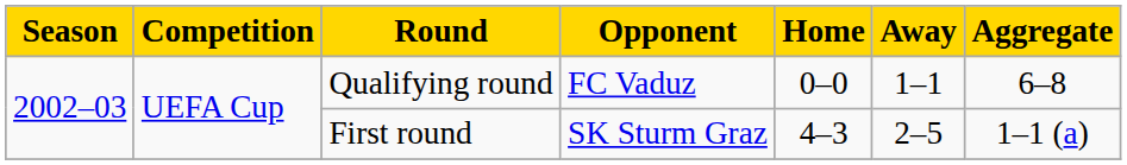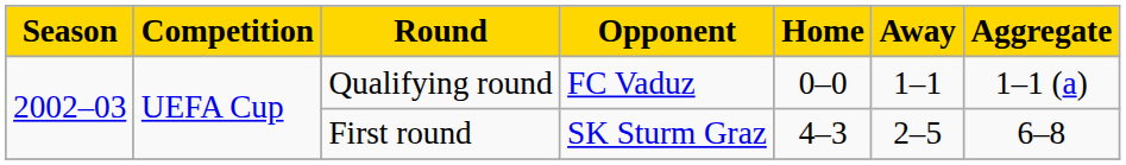 <table class="wikitable">
 <tr>
 <th style="background:gold; color:black;" scope="col">Season</th>
 <th style="background:gold; color:black;" scope="col">Competition</th>
 <th style="background:gold; color:black;" scope="col">Round</th>
 <th style="background:gold; color:black;" scope="col">Opponent</th>
 <th style="background:gold; color:black;" scope="col">Home</th>
 <th style="background:gold; color:black;" scope="col">Away</th>
 <th style="background:gold; color:black;" scope="col">Aggregate</th>
 </tr>
 <tr>
 <td rowspan=2><a href='#'>2002–03</a></td>
 <td rowspan=2><a href='#'>UEFA Cup</a></td>
 <td>Qualifying round</td>
 <td> <a href='#'>FC Vaduz</a></td>
 <td align="center">0–0</td>
 <td align="center">1–1</td>
-<td align="center">6–8</td>
+<td align="center">1–1 (<a href='#'>a</a>)</td>
 </tr>
 <tr>
 <td>First round</td>
 <td> <a href='#'>SK Sturm Graz</a></td>
 <td align="center">4–3</td>
 <td align="center">2–5</td>
-<td align="center">1–1 (<a href='#'>a</a>)</td>
+<td align="center">6–8</td>
 </tr>
 </table>
